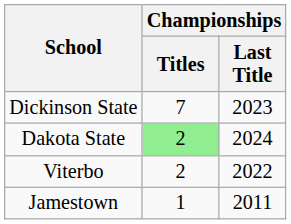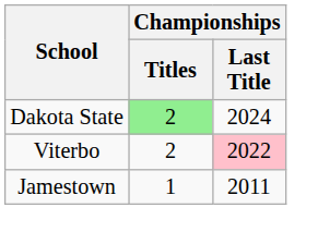 <table class="wikitable sortable" style="text-align:center">
 <tr>
 <th rowspan=2>School</th>
 <th colspan=2>Championships</th>
 </tr>
 <tr>
 <th>Titles</th>
 <th>Last<br>Title</th>
 </tr>
 <tr>
-<td>Dickinson State</td>
-<td>7</td>
-<td>2023</td>
-</tr>
-<tr>
 <td>Dakota State</td>
 <td style="background: lightgreen;">2</td>
 <td>2024</td>
 </tr>
 <tr>
 <td>Viterbo</td>
 <td>2</td>
-<td>2022</td>
+<td style="background: pink;">2022</td>
 </tr>
 <tr>
 <td>Jamestown</td>
 <td>1</td>
 <td>2011</td>
 </tr>
 </table>
